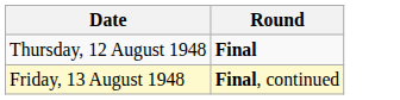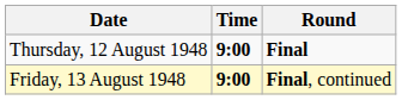 <table class="wikitable">
 <tr>
 <th>Date</th>
+<th>Time</th>
 <th>Round</th>
 </tr>
 <tr>
 <td>Thursday, 12 August 1948</td>
+<td><strong>9:00</strong></td>
 <td><strong>Final</strong></td>
 </tr>
 <tr style=background:lemonchiffon>
 <td>Friday, 13 August 1948</td>
+<td><strong>9:00</strong></td>
 <td><strong>Final</strong>, continued</td>
 </tr>
 </table>
